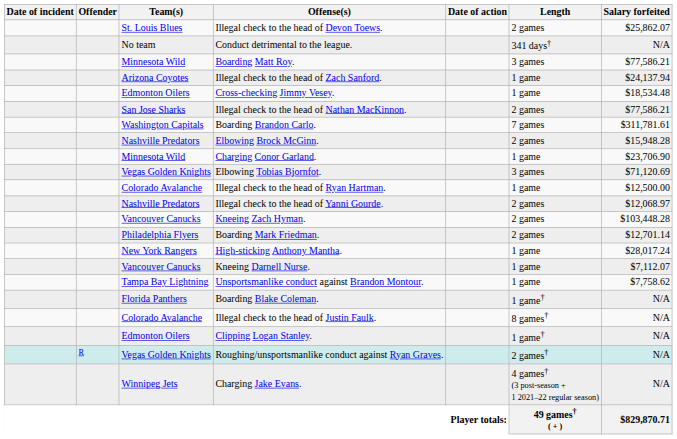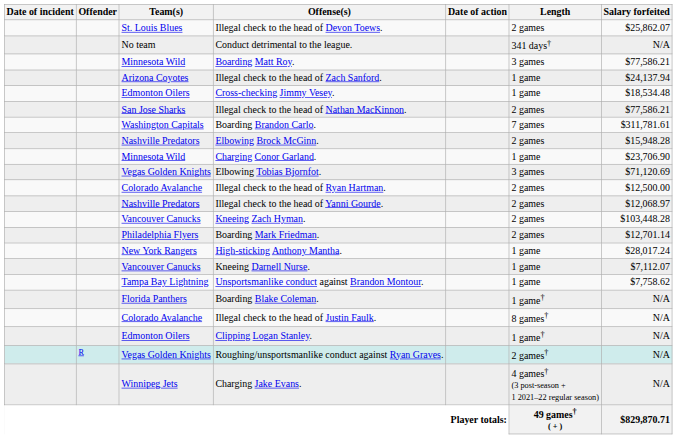 <table class="wikitable sortable" style="border:0;">
 <tr>
 <th>Date of incident</th>
 <th>Offender</th>
 <th>Team(s)</th>
 <th>Offense(s)</th>
 <th>Date of action</th>
 <th>Length</th>
 <th>Salary forfeited</th>
 </tr>
 <tr>
 <td></td>
 <td></td>
 <td><a href='#'>St. Louis Blues</a></td>
 <td>Illegal check to the head of <a href='#'>Devon Toews</a>.</td>
 <td></td>
 <td data-sort-value="2">2 games</td>
 <td style="text-align:right;" data-sort-value="2586207">$25,862.07</td>
 </tr>
 <tr bgcolor="eeeeee">
 <td></td>
 <td></td>
 <td>No team</td>
 <td>Conduct detrimental to the league.</td>
 <td></td>
 <td data-sort-value="days341">341 days<sup>†</sup></td>
 <td style="text-align:right;" data-sort-value="NA">N/A</td>
 </tr>
 <tr>
 <td></td>
 <td></td>
 <td><a href='#'>Minnesota Wild</a></td>
 <td><a href='#'>Boarding</a> <a href='#'>Matt Roy</a>.</td>
 <td></td>
 <td data-sort-value="3">3 games</td>
 <td style="text-align:right;" data-sort-value="7758621">$77,586.21</td>
 </tr>
 <tr bgcolor="eeeeee">
 <td></td>
 <td></td>
 <td><a href='#'>Arizona Coyotes</a></td>
 <td>Illegal check to the head of <a href='#'>Zach Sanford</a>.</td>
 <td></td>
 <td data-sort-value="1">1 game</td>
 <td style="text-align:right;" data-sort-value="2413794">$24,137.94</td>
 </tr>
 <tr>
 <td></td>
 <td></td>
 <td><a href='#'>Edmonton Oilers</a></td>
 <td><a href='#'>Cross-checking</a> <a href='#'>Jimmy Vesey</a>.</td>
 <td></td>
 <td data-sort-value="1">1 game</td>
 <td style="text-align:right;" data-sort-value="1853448">$18,534.48</td>
 </tr>
 <tr bgcolor="eeeeee">
 <td></td>
 <td></td>
 <td><a href='#'>San Jose Sharks</a></td>
 <td>Illegal check to the head of <a href='#'>Nathan MacKinnon</a>.</td>
 <td></td>
 <td data-sort-value="2">2 games</td>
 <td style="text-align:right;" data-sort-value="7758621">$77,586.21</td>
 </tr>
 <tr>
 <td></td>
 <td></td>
 <td><a href='#'>Washington Capitals</a></td>
 <td>Boarding <a href='#'>Brandon Carlo</a>.</td>
 <td></td>
 <td data-sort-value="7">7 games</td>
 <td style="text-align:right;" data-sort-value="31178161">$311,781.61</td>
 </tr>
 <tr bgcolor="eeeeee">
 <td></td>
 <td></td>
 <td><a href='#'>Nashville Predators</a></td>
 <td><a href='#'>Elbowing</a> <a href='#'>Brock McGinn</a>.</td>
 <td></td>
 <td data-sort-value="2">2 games</td>
 <td style="text-align:right;" data-sort-value="1594828">$15,948.28</td>
 </tr>
 <tr>
 <td></td>
 <td></td>
 <td><a href='#'>Minnesota Wild</a></td>
 <td><a href='#'>Charging</a> <a href='#'>Conor Garland</a>.</td>
 <td></td>
 <td data-sort-value="1">1 game</td>
 <td style="text-align:right;" data-sort-value="2370690">$23,706.90</td>
 </tr>
 <tr bgcolor="eeeeee">
 <td></td>
 <td></td>
 <td><a href='#'>Vegas Golden Knights</a></td>
 <td>Elbowing <a href='#'>Tobias Bjornfot</a>.</td>
 <td></td>
 <td data-sort-value="3">3 games</td>
 <td style="text-align:right;" data-sort-value="7112069">$71,120.69</td>
 </tr>
 <tr>
 <td></td>
 <td></td>
 <td><a href='#'>Colorado Avalanche</a></td>
 <td>Illegal check to the head of <a href='#'>Ryan Hartman</a>.</td>
 <td></td>
-<td data-sort-value="1">1 game</td>
+<td data-sort-value="2">2 games</td>
 <td style="text-align:right;" data-sort-value="1250000">$12,500.00</td>
 </tr>
 <tr bgcolor="eeeeee">
 <td></td>
 <td></td>
 <td><a href='#'>Nashville Predators</a></td>
 <td>Illegal check to the head of <a href='#'>Yanni Gourde</a>.</td>
 <td></td>
 <td data-sort-value="2">2 games</td>
 <td style="text-align:right;" data-sort-value="1206897">$12,068.97</td>
 </tr>
 <tr>
 <td></td>
 <td></td>
 <td><a href='#'>Vancouver Canucks</a></td>
 <td><a href='#'>Kneeing</a> <a href='#'>Zach Hyman</a>.</td>
 <td></td>
 <td data-sort-value="2">2 games</td>
 <td style="text-align:right;" data-sort-value="10344828">$103,448.28</td>
 </tr>
 <tr bgcolor="eeeeee">
 <td></td>
 <td></td>
 <td><a href='#'>Philadelphia Flyers</a></td>
 <td>Boarding <a href='#'>Mark Friedman</a>.</td>
 <td></td>
 <td data-sort-value="2">2 games</td>
 <td style="text-align:right;" data-sort-value="1270114">$12,701.14</td>
 </tr>
 <tr>
 <td></td>
 <td></td>
 <td><a href='#'>New York Rangers</a></td>
 <td><a href='#'>High-sticking</a> <a href='#'>Anthony Mantha</a>.</td>
 <td></td>
 <td data-sort-value="1">1 game</td>
 <td style="text-align:right;" data-sort-value="2801724">$28,017.24</td>
 </tr>
 <tr bgcolor="eeeeee">
 <td></td>
 <td></td>
 <td><a href='#'>Vancouver Canucks</a></td>
 <td>Kneeing <a href='#'>Darnell Nurse</a>.</td>
 <td></td>
 <td data-sort-value="1">1 game</td>
 <td style="text-align:right;" data-sort-value="711207">$7,112.07</td>
 </tr>
 <tr>
 <td></td>
 <td></td>
 <td><a href='#'>Tampa Bay Lightning</a></td>
 <td><a href='#'>Unsportsmanlike conduct</a> against <a href='#'>Brandon Montour</a>.</td>
 <td></td>
 <td data-sort-value="1">1 game</td>
 <td style="text-align:right;" data-sort-value="775862">$7,758.62</td>
 </tr>
 <tr bgcolor="eeeeee">
 <td></td>
 <td></td>
 <td><a href='#'>Florida Panthers</a></td>
 <td>Boarding <a href='#'>Blake Coleman</a>.</td>
 <td></td>
 <td data-sort-value="1">1 game<sup>†</sup></td>
 <td style="text-align:right;" data-sort-value="0">N/A</td>
 </tr>
 <tr>
 <td></td>
 <td></td>
 <td><a href='#'>Colorado Avalanche</a></td>
 <td>Illegal check to the head of <a href='#'>Justin Faulk</a>.</td>
 <td></td>
 <td data-sort-value="8">8 games<sup>†</sup></td>
 <td style="text-align:right;" data-sort-value="0">N/A</td>
 </tr>
 <tr bgcolor="eeeeee">
 <td></td>
 <td></td>
 <td><a href='#'>Edmonton Oilers</a></td>
 <td><a href='#'>Clipping</a> <a href='#'>Logan Stanley</a>.</td>
 <td></td>
 <td data-sort-value="1">1 game<sup>†</sup></td>
 <td style="text-align:right;" data-sort-value="0">N/A</td>
 </tr>
 <tr bgcolor="#CFECEC">
 <td></td>
 <td><sup><a href='#'>R</a></sup></td>
 <td><a href='#'>Vegas Golden Knights</a></td>
 <td>Roughing/unsportsmanlike conduct against <a href='#'>Ryan Graves</a>.</td>
 <td></td>
 <td data-sort-value="2">2 games<sup>†</sup></td>
 <td style="text-align:right;" data-sort-value="0">N/A</td>
 </tr>
 <tr bgcolor="eeeeee">
 <td></td>
 <td></td>
 <td><a href='#'>Winnipeg Jets</a></td>
 <td>Charging <a href='#'>Jake Evans</a>.</td>
 <td></td>
 <td data-sort-value="4">4 games<sup>†</sup> <br> <small>(3 post-season +<br>1 2021–22 regular season)</small></td>
 <td style="text-align:right;" data-sort-value="0">N/A</td>
 </tr>
 <tr>
 <th colspan="5" style="text-align:right; border:0; background:#fff;">Player totals:</th>
 <th>49 games<sup>†</sup><br><small>( + )</small></th>
 <th style="text-align:right;">$829,870.71</th>
 </tr>
 </table>
